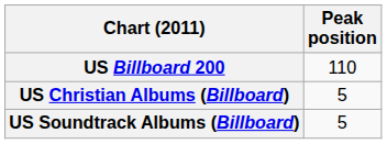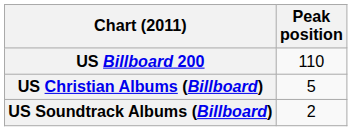 <table class="wikitable sortable plainrowheaders" style="text-align:center">
 <tr>
 <th scope="col">Chart (2011)</th>
 <th scope="col">Peak<br>position</th>
 </tr>
 <tr>
 <th scope="row">US <a href='#'><em>Billboard</em> 200</a></th>
 <td>110</td>
 </tr>
 <tr>
 <th scope="row">US <a href='#'>Christian Albums</a> (<em><a href='#'>Billboard</a></em>)</th>
 <td>5</td>
 </tr>
 <tr>
 <th scope="row">US Soundtrack Albums (<em><a href='#'>Billboard</a></em>)</th>
-<td>5</td>
+<td>2</td>
 </tr>
 </table>
